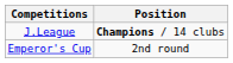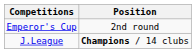 <table class="wikitable" style="text-align:center;">
 <tr>
 <th>Competitions</th>
 <th>Position</th>
 </tr>
 <tr>
+<td><a href='#'>Emperor's Cup</a></td>
+<td>2nd round</td>
+</tr>
+<tr>
 <td><a href='#'>J.League</a></td>
 <td><strong>Champions</strong> / 14 clubs</td>
 </tr>
-<tr>
-<td><a href='#'>Emperor's Cup</a></td>
-<td>2nd round</td>
-</tr>
 </table>
